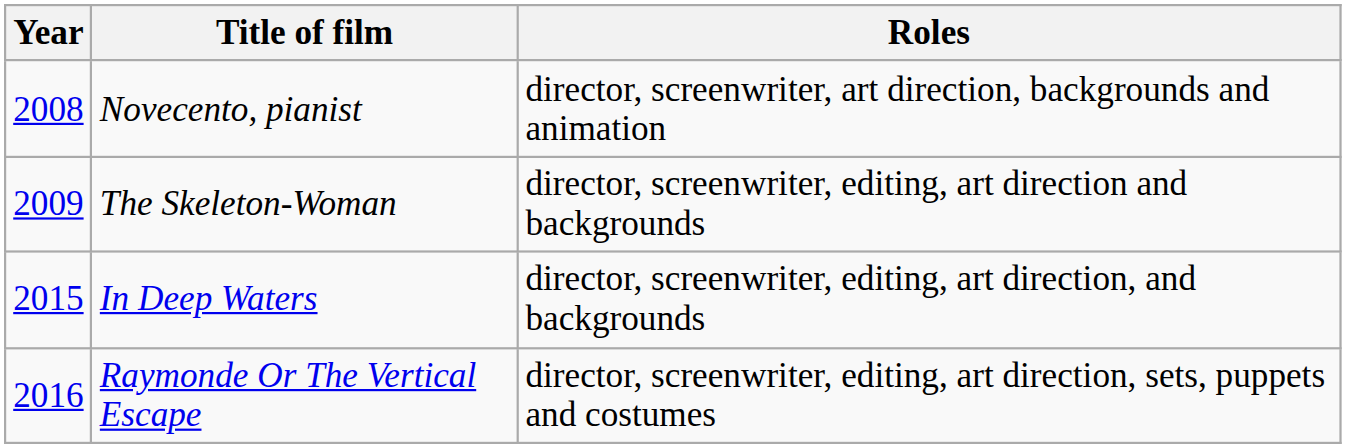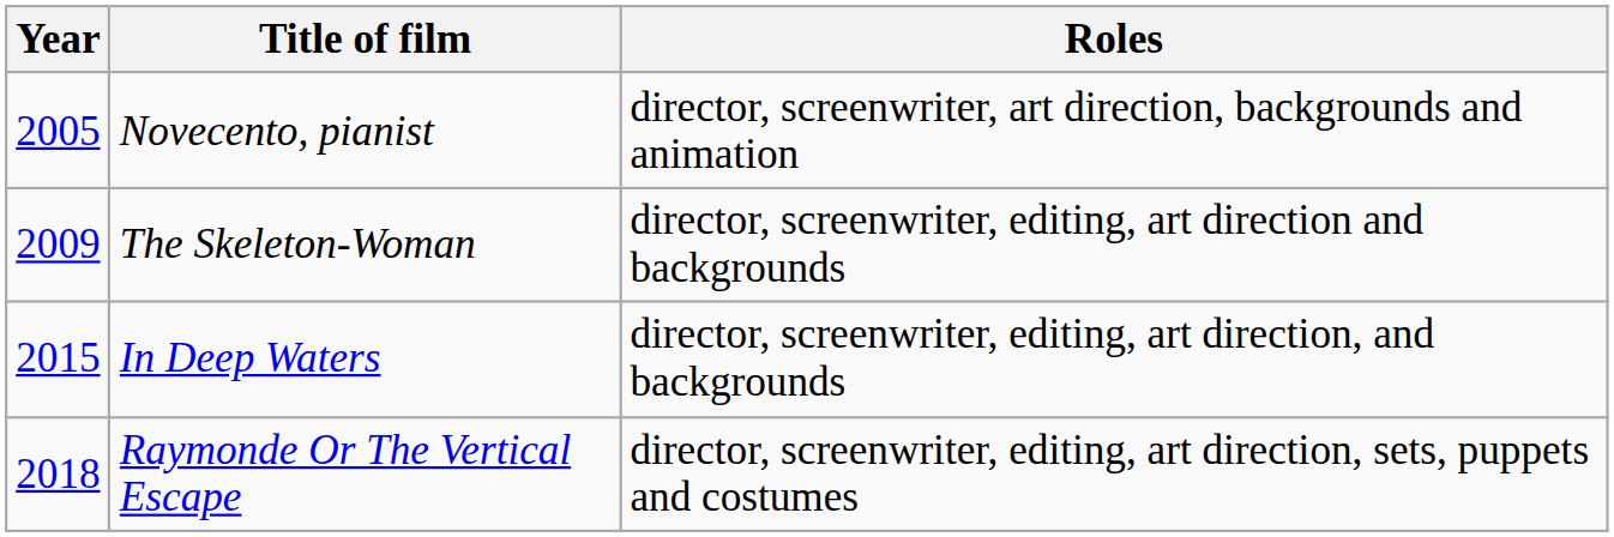 <table class="wikitable">
 <tr>
 <th>Year</th>
 <th>Title of film</th>
 <th>Roles</th>
 </tr>
 <tr>
-<td><a href='#'>2008</a></td>
+<td><a href='#'>2005</a></td>
 <td><em>Novecento, pianist</em></td>
 <td>director, screenwriter, art direction, backgrounds and animation</td>
 </tr>
 <tr>
 <td><a href='#'>2009</a></td>
 <td><em>The Skeleton-Woman</em></td>
 <td>director, screenwriter, editing, art direction and backgrounds</td>
 </tr>
 <tr>
 <td><a href='#'>2015</a></td>
 <td><em><a href='#'>In Deep Waters</a></em></td>
 <td>director, screenwriter, editing, art direction, and backgrounds</td>
 </tr>
 <tr>
-<td><a href='#'>2016</a></td>
+<td><a href='#'>2018</a></td>
 <td><em><a href='#'>Raymonde Or The Vertical Escape</a></em></td>
 <td>director, screenwriter, editing, art direction, sets, puppets and costumes</td>
 </tr>
 </table>
